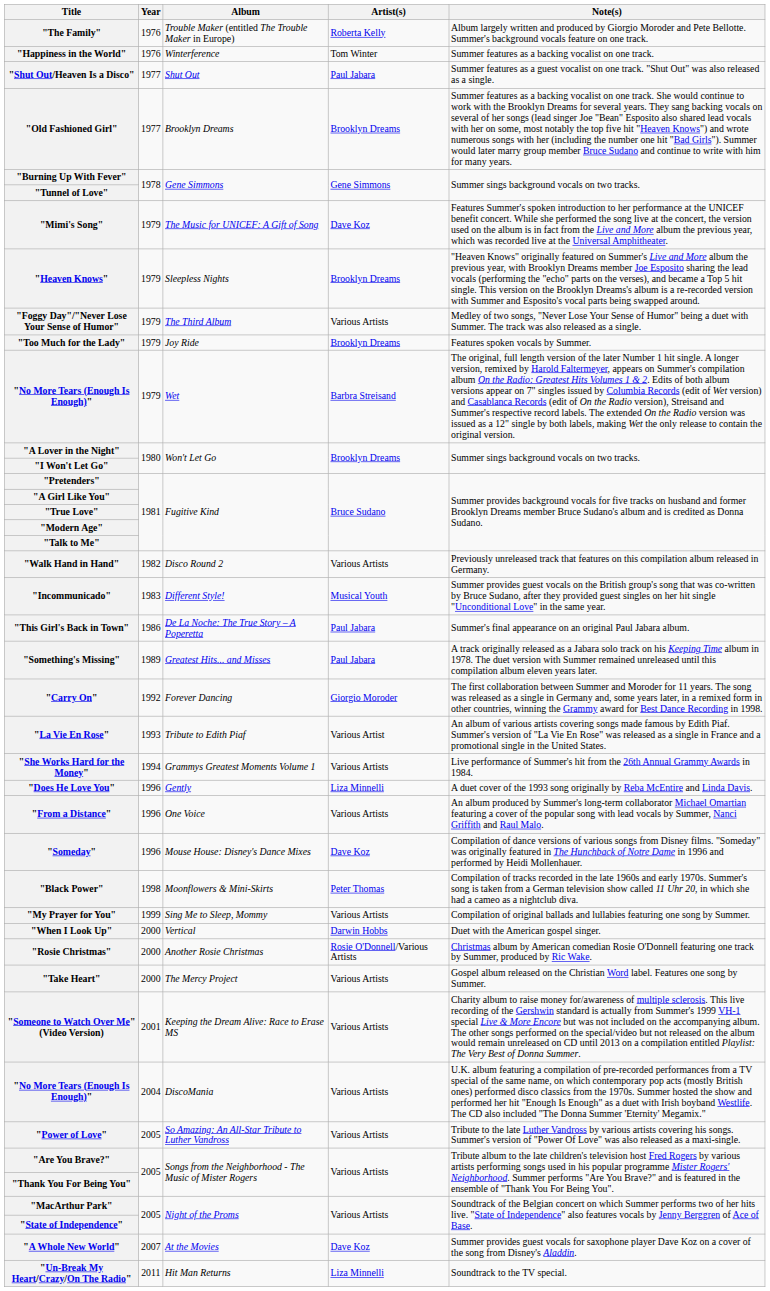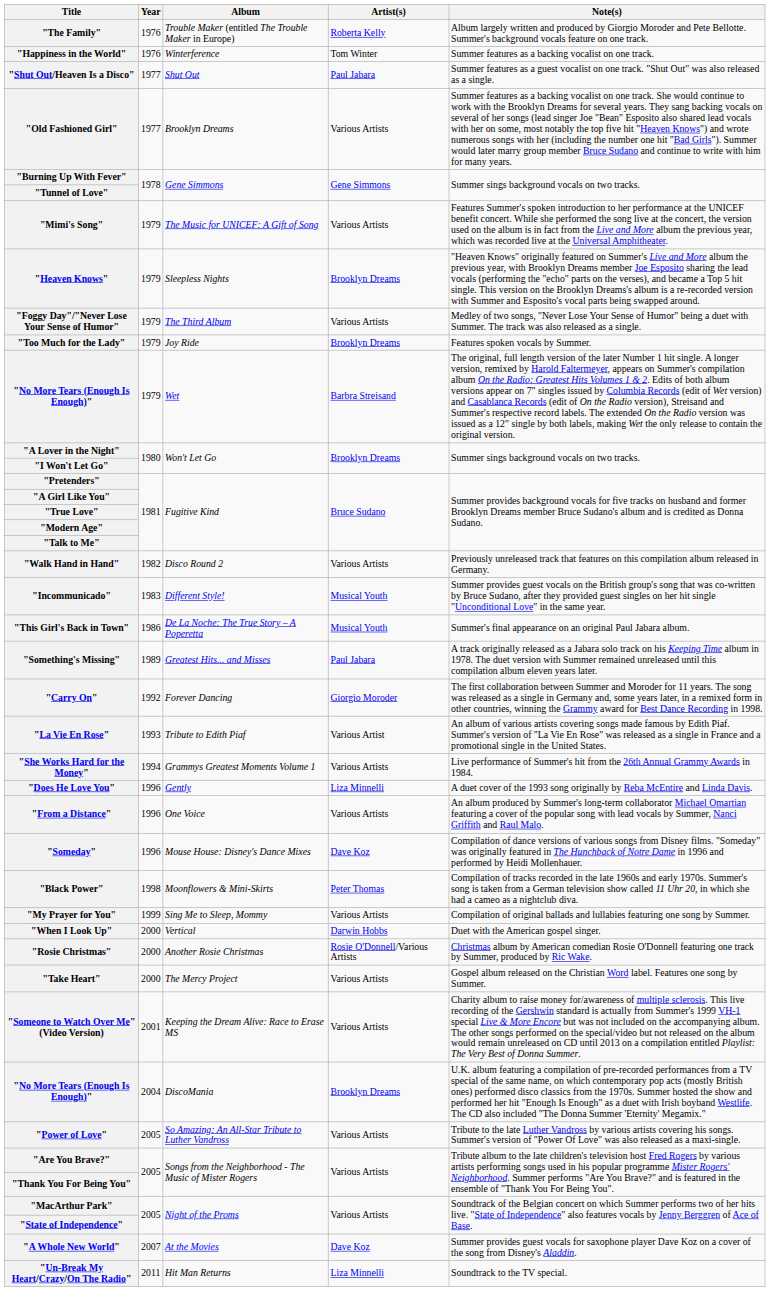 <table class="wikitable plainrowheaders">
 <tr>
 <th scope="col" style="width:17em;">Title</th>
 <th scope="col" style="width:1em;">Year</th>
 <th scope="col" style="width:24em;">Album</th>
 <th scope="col" style="width:15em;">Artist(s)</th>
 <th scope="col" style="width:50em;">Note(s)</th>
 </tr>
 <tr>
 <th scope="row">"The Family"</th>
 <td align="center">1976</td>
 <td><em>Trouble Maker</em> (entitled <em>The Trouble Maker</em> in Europe)</td>
 <td><a href='#'>Roberta Kelly</a></td>
 <td>Album largely written and produced by Giorgio Moroder and Pete Bellotte. Summer's background vocals feature on one track.</td>
 </tr>
 <tr>
 <th scope="row">"Happiness in the World"</th>
 <td align="center">1976</td>
 <td><em>Winterference</em></td>
 <td>Tom Winter</td>
 <td>Summer features as a backing vocalist on one track.</td>
 </tr>
 <tr>
 <th scope="row">"<a href='#'>Shut Out</a>/Heaven Is a Disco"</th>
 <td align="center">1977</td>
 <td><em><a href='#'>Shut Out</a></em></td>
 <td><a href='#'>Paul Jabara</a></td>
 <td>Summer features as a guest vocalist on one track. "Shut Out" was also released as a single.</td>
 </tr>
 <tr>
 <th scope="row">"Old Fashioned Girl"</th>
 <td align="center">1977</td>
 <td><em>Brooklyn Dreams</em></td>
-<td><a href='#'>Brooklyn Dreams</a></td>
+<td>Various Artists</td>
 <td>Summer features as a backing vocalist on one track. She would continue to work with the Brooklyn Dreams for several years. They sang backing vocals on several of her songs (lead singer Joe "Bean" Esposito also shared lead vocals with her on some, most notably the top five hit "<a href='#'>Heaven Knows</a>") and wrote numerous songs with her (including the number one hit "<a href='#'>Bad Girls</a>"). Summer would later marry group member <a href='#'>Bruce Sudano</a> and continue to write with him for many years.</td>
 </tr>
 <tr>
 <th scope="row">"Burning Up With Fever"</th>
 <td rowspan=2 align="center">1978</td>
 <td rowspan=2><em><a href='#'>Gene Simmons</a></em></td>
 <td rowspan=2><a href='#'>Gene Simmons</a></td>
 <td rowspan=2>Summer sings background vocals on two tracks.</td>
 </tr>
 <tr>
 <th scope="row">"Tunnel of Love"</th>
 </tr>
 <tr>
 <th scope="row">"Mimi's Song"</th>
 <td align="center">1979</td>
 <td><em><a href='#'>The Music for UNICEF: A Gift of Song</a></em></td>
-<td rowspan=1><a href='#'>Dave Koz</a></td>
+<td>Various Artists</td>
 <td>Features Summer's spoken introduction to her performance at the UNICEF benefit concert. While she performed the song live at the concert, the version used on the album is in fact from the <em><a href='#'>Live and More</a></em> album the previous year, which was recorded live at the <a href='#'>Universal Amphitheater</a>.</td>
 </tr>
 <tr>
 <th scope="row">"<a href='#'>Heaven Knows</a>"</th>
 <td align="center">1979</td>
 <td><em>Sleepless Nights</em></td>
 <td><a href='#'>Brooklyn Dreams</a></td>
 <td>"Heaven Knows" originally featured on Summer's <em><a href='#'>Live and More</a></em> album the previous year, with Brooklyn Dreams member <a href='#'>Joe Esposito</a> sharing the lead vocals (performing the "echo" parts on the verses), and became a Top 5 hit single. This version on the Brooklyn Dreams's album is a re-recorded version with Summer and Esposito's vocal parts being swapped around.</td>
 </tr>
 <tr>
 <th scope="row">"Foggy Day"/"Never Lose Your Sense of Humor"</th>
 <td align="center">1979</td>
 <td><em><a href='#'>The Third Album</a></em></td>
 <td>Various Artists</td>
 <td>Medley of two songs, "Never Lose Your Sense of Humor" being a duet with Summer. The track was also released as a single.</td>
 </tr>
 <tr>
 <th scope="row">"Too Much for the Lady"</th>
 <td align="center">1979</td>
 <td><em>Joy Ride</em></td>
 <td><a href='#'>Brooklyn Dreams</a></td>
 <td>Features spoken vocals by Summer.</td>
 </tr>
 <tr>
 <th scope="row">"<a href='#'>No More Tears (Enough Is Enough)</a>"</th>
 <td align="center">1979</td>
 <td><em><a href='#'>Wet</a></em></td>
 <td><a href='#'>Barbra Streisand</a></td>
 <td>The original, full length version of the later Number 1 hit single. A longer version, remixed by <a href='#'>Harold Faltermeyer</a>, appears on Summer's compilation album <em><a href='#'>On the Radio: Greatest Hits Volumes 1 & 2</a></em>. Edits of both album versions appear on 7" singles issued by <a href='#'>Columbia Records</a> (edit of <em>Wet</em> version) and <a href='#'>Casablanca Records</a> (edit of <em>On the Radio</em> version), Streisand and Summer's respective record labels. The extended <em>On the Radio</em> version was issued as a 12" single by both labels, making <em>Wet</em> the only release to contain the original version.</td>
 </tr>
 <tr>
 <th scope="row">"A Lover in the Night"</th>
 <td rowspan=2 align="center">1980</td>
 <td rowspan=2><em>Won't Let Go</em></td>
 <td rowspan=2><a href='#'>Brooklyn Dreams</a></td>
 <td rowspan=2>Summer sings background vocals on two tracks.</td>
 </tr>
 <tr>
 <th scope="row">"I Won't Let Go"</th>
 </tr>
 <tr>
 <th scope="row">"Pretenders"</th>
 <td rowspan=5 align="center">1981</td>
 <td rowspan=5><em>Fugitive Kind</em></td>
 <td rowspan=5><a href='#'>Bruce Sudano</a></td>
 <td rowspan=5>Summer provides background vocals for five tracks on husband and former Brooklyn Dreams member Bruce Sudano's album and is credited as Donna Sudano.</td>
 </tr>
 <tr>
 <th scope="row">"A Girl Like You"</th>
 </tr>
 <tr>
 <th scope="row">"True Love"</th>
 </tr>
 <tr>
 <th scope="row">"Modern Age"</th>
 </tr>
 <tr>
 <th scope="row">"Talk to Me"</th>
 </tr>
 <tr>
 <th scope="row">"Walk Hand in Hand"</th>
 <td align="center">1982</td>
 <td><em>Disco Round 2</em></td>
 <td>Various Artists</td>
 <td>Previously unreleased track that features on this compilation album released in Germany.</td>
 </tr>
 <tr>
 <th scope="row">"Incommunicado"</th>
 <td align="center">1983</td>
 <td><em><a href='#'>Different Style!</a></em></td>
 <td><a href='#'>Musical Youth</a></td>
 <td>Summer provides guest vocals on the British group's song that was co-written by Bruce Sudano, after they provided guest singles on her hit single "<a href='#'>Unconditional Love</a>" in the same year.</td>
 </tr>
 <tr>
 <th scope="row">"This Girl's Back in Town"</th>
 <td align="center">1986</td>
 <td><em><a href='#'>De La Noche: The True Story – A Poperetta</a></em></td>
-<td><a href='#'>Paul Jabara</a></td>
+<td><a href='#'>Musical Youth</a></td>
 <td>Summer's final appearance on an original Paul Jabara album.</td>
 </tr>
 <tr>
 <th scope="row">"Something's Missing"</th>
 <td align="center">1989</td>
 <td><em><a href='#'>Greatest Hits... and Misses</a></em></td>
 <td><a href='#'>Paul Jabara</a></td>
 <td>A track originally released as a Jabara solo track on his <em><a href='#'>Keeping Time</a></em> album in 1978. The duet version with Summer remained unreleased until this compilation album eleven years later.</td>
 </tr>
 <tr>
 <th scope="row">"<a href='#'>Carry On</a>"</th>
 <td align="center">1992</td>
 <td><em>Forever Dancing</em></td>
 <td><a href='#'>Giorgio Moroder</a></td>
 <td>The first collaboration between Summer and Moroder for 11 years. The song was released as a single in Germany and, some years later, in a remixed form in other countries, winning the <a href='#'>Grammy</a> award for <a href='#'>Best Dance Recording</a> in 1998.</td>
 </tr>
 <tr>
 <th scope="row">"<a href='#'>La Vie En Rose</a>"</th>
 <td align="center">1993</td>
 <td><em>Tribute to Edith Piaf</em></td>
 <td>Various Artist</td>
 <td>An album of various artists covering songs made famous by Edith Piaf. Summer's version of "La Vie En Rose" was released as a single in France and a promotional single in the United States.</td>
 </tr>
 <tr>
 <th scope="row">"<a href='#'>She Works Hard for the Money</a>"</th>
 <td align="center">1994</td>
 <td><em>Grammys Greatest Moments Volume 1</em></td>
 <td>Various Artists</td>
 <td>Live performance of Summer's hit from the <a href='#'>26th Annual Grammy Awards</a> in 1984.</td>
 </tr>
 <tr>
 <th scope="row">"<a href='#'>Does He Love You</a>"</th>
 <td align="center">1996</td>
 <td><em><a href='#'>Gently</a></em></td>
 <td><a href='#'>Liza Minnelli</a></td>
 <td>A duet cover of the 1993 song originally by <a href='#'>Reba McEntire</a> and <a href='#'>Linda Davis</a>.</td>
 </tr>
 <tr>
 <th scope="row">"<a href='#'>From a Distance</a>"</th>
 <td align="center">1996</td>
 <td><em>One Voice</em></td>
 <td>Various Artists</td>
 <td>An album produced by Summer's long-term collaborator <a href='#'>Michael Omartian</a> featuring a cover of the popular song with lead vocals by Summer, <a href='#'>Nanci Griffith</a> and <a href='#'>Raul Malo</a>.</td>
 </tr>
 <tr>
 <th scope="row">"<a href='#'>Someday</a>"</th>
 <td align="center">1996</td>
 <td><em>Mouse House: Disney's Dance Mixes</em></td>
 <td rowspan=1><a href='#'>Dave Koz</a></td>
 <td>Compilation of dance versions of various songs from Disney films. "Someday" was originally featured in <em><a href='#'>The Hunchback of Notre Dame</a></em> in 1996 and performed by Heidi Mollenhauer.</td>
 </tr>
 <tr>
 <th scope="row">"Black Power"</th>
 <td align="center">1998</td>
 <td><em>Moonflowers & Mini-Skirts</em></td>
 <td><a href='#'>Peter Thomas</a></td>
 <td>Compilation of tracks recorded in the late 1960s and early 1970s. Summer's song is taken from a German television show called <em>11 Uhr 20</em>, in which she had a cameo as a nightclub diva.</td>
 </tr>
 <tr>
 <th scope="row">"My Prayer for You"</th>
 <td align="center">1999</td>
 <td><em>Sing Me to Sleep, Mommy</em></td>
 <td>Various Artists</td>
 <td>Compilation of original ballads and lullabies featuring one song by Summer.</td>
 </tr>
 <tr>
 <th scope="row">"When I Look Up"</th>
 <td align="center">2000</td>
 <td><em>Vertical</em></td>
 <td><a href='#'>Darwin Hobbs</a></td>
 <td>Duet with the American gospel singer.</td>
 </tr>
 <tr>
 <th scope="row">"Rosie Christmas"</th>
 <td align="center">2000</td>
 <td><em>Another Rosie Christmas</em></td>
 <td><a href='#'>Rosie O'Donnell</a>/Various Artists</td>
 <td><a href='#'>Christmas</a> album by American comedian Rosie O'Donnell featuring one track by Summer, produced by <a href='#'>Ric Wake</a>.</td>
 </tr>
 <tr>
 <th scope="row">"Take Heart"</th>
 <td align="center">2000</td>
 <td><em>The Mercy Project</em></td>
 <td>Various Artists</td>
 <td>Gospel album released on the Christian <a href='#'>Word</a> label. Features one song by Summer.</td>
 </tr>
 <tr>
 <th scope="row">"<a href='#'>Someone to Watch Over Me</a>" (Video Version)</th>
 <td align="center">2001</td>
 <td><em>Keeping the Dream Alive: Race to Erase MS</em></td>
 <td>Various Artists</td>
 <td>Charity album to raise money for/awareness of <a href='#'>multiple sclerosis</a>. This live recording of the <a href='#'>Gershwin</a> standard is actually from Summer's 1999 <a href='#'>VH-1</a> special <em><a href='#'>Live & More Encore</a></em> but was not included on the accompanying album. The other songs performed on the special/video but not released on the album would remain unreleased on CD until 2013 on a compilation entitled <em>Playlist: The Very Best of Donna Summer</em>.</td>
 </tr>
 <tr>
 <th scope="row">"<a href='#'>No More Tears (Enough Is Enough)</a>"</th>
 <td align="center">2004</td>
 <td><em>DiscoMania</em></td>
-<td>Various Artists</td>
+<td><a href='#'>Brooklyn Dreams</a></td>
 <td>U.K. album featuring a compilation of pre-recorded performances from a TV special of the same name, on which contemporary pop acts (mostly British ones) performed disco classics from the 1970s. Summer hosted the show and performed her hit "Enough Is Enough" as a duet with Irish boyband <a href='#'>Westlife</a>. The CD also included "The Donna Summer 'Eternity' Megamix."</td>
 </tr>
 <tr>
 <th scope="row">"<a href='#'>Power of Love</a>"</th>
 <td align="center">2005</td>
 <td><em><a href='#'>So Amazing: An All-Star Tribute to Luther Vandross</a></em></td>
 <td>Various Artists</td>
 <td>Tribute to the late <a href='#'>Luther Vandross</a> by various artists covering his songs. Summer's version of "Power Of Love" was also released as a maxi-single.</td>
 </tr>
 <tr>
 <th scope="row">"Are You Brave?"</th>
 <td rowspan=2 align="center">2005</td>
 <td rowspan=2><em>Songs from the Neighborhood - The Music of Mister Rogers</em></td>
 <td rowspan=2>Various Artists</td>
 <td rowspan=2>Tribute album to the late children's television host <a href='#'>Fred Rogers</a> by various artists performing songs used in his popular programme <em><a href='#'>Mister Rogers' Neighborhood</a></em>. Summer performs "Are You Brave?" and is featured in the ensemble of "Thank You For Being You".</td>
 </tr>
 <tr>
 <th scope="row">"Thank You For Being You"</th>
 </tr>
 <tr>
 <th scope="row">"MacArthur Park"</th>
 <td rowspan=2 align="center">2005</td>
 <td rowspan=2><em><a href='#'>Night of the Proms</a></em></td>
 <td rowspan=2>Various Artists</td>
 <td rowspan=2>Soundtrack of the Belgian concert on which Summer performs two of her hits live. "<a href='#'>State of Independence</a>" also features vocals by <a href='#'>Jenny Berggren</a> of <a href='#'>Ace of Base</a>.</td>
 </tr>
 <tr>
 <th scope="row">"<a href='#'>State of Independence</a>"</th>
 </tr>
 <tr>
 <th scope="row">"<a href='#'>A Whole New World</a>"</th>
 <td align="center">2007</td>
 <td><em><a href='#'>At the Movies</a></em></td>
 <td rowspan=1><a href='#'>Dave Koz</a></td>
 <td rowspan=1>Summer provides guest vocals for saxophone player Dave Koz on a cover of the song from Disney's <em><a href='#'>Aladdin</a></em>.</td>
 </tr>
 <tr>
 <th scope="row">"<a href='#'>Un-Break My Heart</a>/<a href='#'>Crazy</a>/<a href='#'>On The Radio</a>"</th>
 <td align="center">2011</td>
 <td><em>Hit Man Returns</em></td>
 <td><a href='#'>Liza Minnelli</a></td>
 <td rowspan=1>Soundtrack to the TV special.</td>
 </tr>
 </table>
